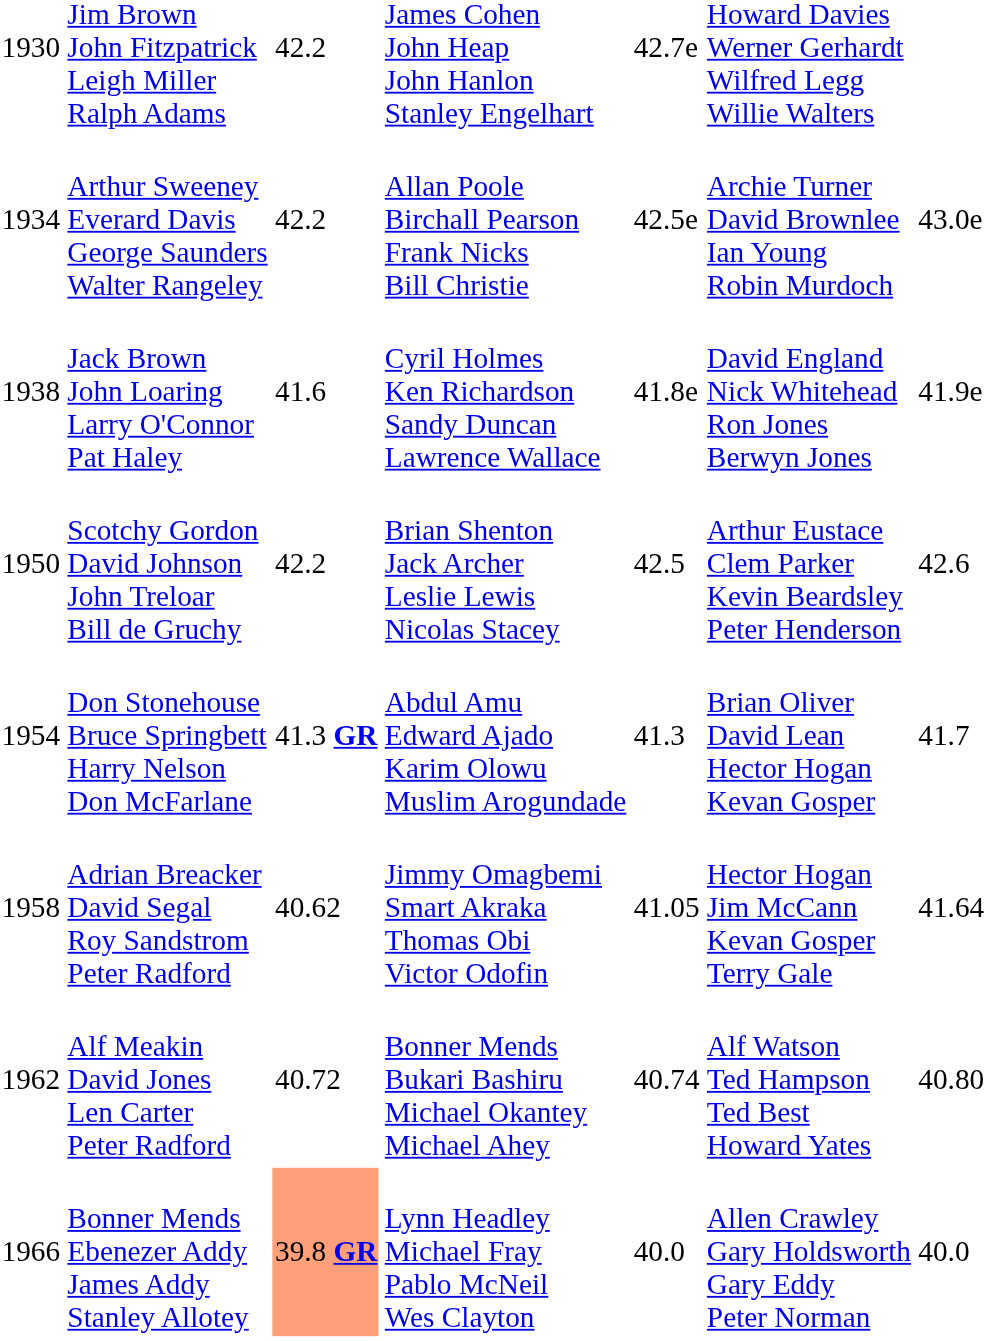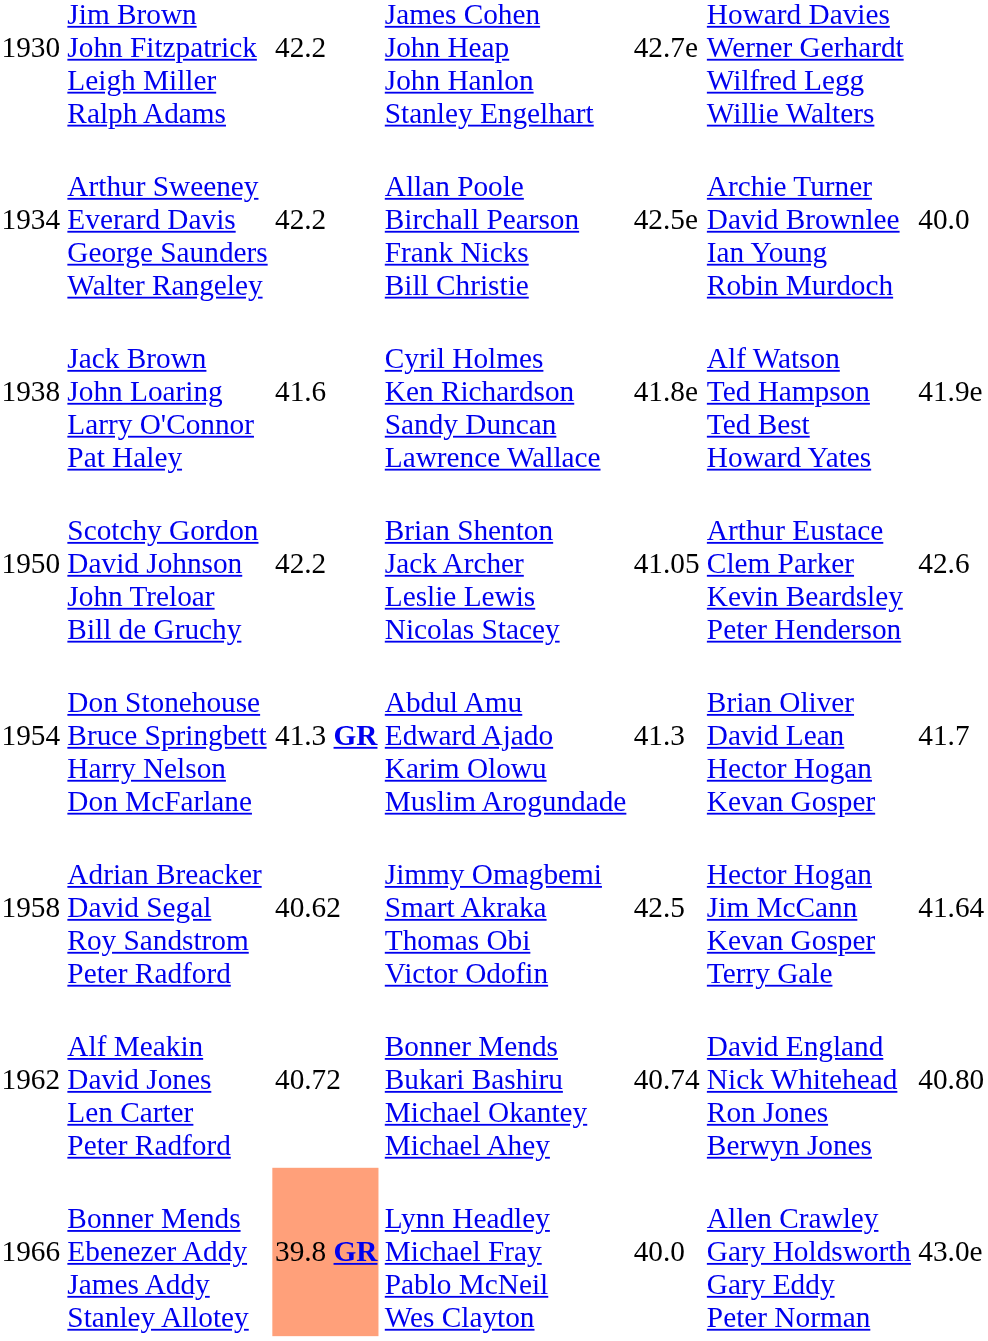 <table>
 <tr>
 <td>1930</td>
 <td><br><a href='#'>Jim Brown</a><br><a href='#'>John Fitzpatrick</a><br><a href='#'>Leigh Miller</a><br><a href='#'>Ralph Adams</a></td>
 <td>42.2</td>
 <td><br><a href='#'>James Cohen</a><br><a href='#'>John Heap</a><br><a href='#'>John Hanlon</a><br><a href='#'>Stanley Engelhart</a></td>
 <td>42.7e</td>
 <td><br><a href='#'>Howard Davies</a><br><a href='#'>Werner Gerhardt</a><br><a href='#'>Wilfred Legg</a><br><a href='#'>Willie Walters</a></td>
 <td></td>
 </tr>
 <tr>
 <td>1934</td>
 <td><br><a href='#'>Arthur Sweeney</a><br><a href='#'>Everard Davis</a><br><a href='#'>George Saunders</a><br><a href='#'>Walter Rangeley</a></td>
 <td>42.2</td>
 <td><br><a href='#'>Allan Poole</a><br><a href='#'>Birchall Pearson</a><br><a href='#'>Frank Nicks</a><br><a href='#'>Bill Christie</a></td>
 <td>42.5e</td>
 <td><br><a href='#'>Archie Turner</a><br><a href='#'>David Brownlee</a><br><a href='#'>Ian Young</a><br><a href='#'>Robin Murdoch</a></td>
-<td>43.0e</td>
+<td>40.0</td>
 </tr>
 <tr>
 <td>1938</td>
 <td><br><a href='#'>Jack Brown</a><br><a href='#'>John Loaring</a><br><a href='#'>Larry O'Connor</a><br><a href='#'>Pat Haley</a></td>
 <td>41.6</td>
 <td><br><a href='#'>Cyril Holmes</a><br><a href='#'>Ken Richardson</a><br><a href='#'>Sandy Duncan</a><br><a href='#'>Lawrence Wallace</a></td>
 <td>41.8e</td>
-<td valign=top><br><a href='#'>David England</a><br><a href='#'>Nick Whitehead</a><br><a href='#'>Ron Jones</a><br><a href='#'>Berwyn Jones</a></td>
+<td><br><a href='#'>Alf Watson</a><br><a href='#'>Ted Hampson</a><br><a href='#'>Ted Best</a><br><a href='#'>Howard Yates</a></td>
 <td>41.9e</td>
 </tr>
 <tr>
 <td>1950</td>
 <td><br><a href='#'>Scotchy Gordon</a><br><a href='#'>David Johnson</a><br><a href='#'>John Treloar</a><br><a href='#'>Bill de Gruchy</a></td>
 <td>42.2</td>
 <td><br><a href='#'>Brian Shenton</a><br><a href='#'>Jack Archer</a><br><a href='#'>Leslie Lewis</a><br><a href='#'>Nicolas Stacey</a></td>
-<td>42.5</td>
+<td>41.05</td>
 <td><br><a href='#'>Arthur Eustace</a><br><a href='#'>Clem Parker</a><br><a href='#'>Kevin Beardsley</a><br><a href='#'>Peter Henderson</a></td>
 <td>42.6</td>
 </tr>
 <tr>
 <td>1954</td>
 <td><br><a href='#'>Don Stonehouse</a><br><a href='#'>Bruce Springbett</a><br><a href='#'>Harry Nelson</a><br><a href='#'>Don McFarlane</a></td>
 <td>41.3 <strong><a href='#'>GR</a></strong></td>
 <td><br><a href='#'>Abdul Amu</a><br><a href='#'>Edward Ajado</a><br><a href='#'>Karim Olowu</a><br><a href='#'>Muslim Arogundade</a></td>
 <td>41.3</td>
 <td><br><a href='#'>Brian Oliver</a><br><a href='#'>David Lean</a><br><a href='#'>Hector Hogan</a><br><a href='#'>Kevan Gosper</a></td>
 <td>41.7</td>
 </tr>
 <tr>
 <td>1958</td>
 <td><br><a href='#'>Adrian Breacker</a><br><a href='#'>David Segal</a><br><a href='#'>Roy Sandstrom</a><br><a href='#'>Peter Radford</a></td>
 <td>40.62</td>
 <td><br><a href='#'>Jimmy Omagbemi</a><br><a href='#'>Smart Akraka</a><br><a href='#'>Thomas Obi</a><br><a href='#'>Victor Odofin</a></td>
-<td>41.05</td>
+<td>42.5</td>
 <td><br><a href='#'>Hector Hogan</a><br><a href='#'>Jim McCann</a><br><a href='#'>Kevan Gosper</a><br><a href='#'>Terry Gale</a></td>
 <td>41.64</td>
 </tr>
 <tr>
 <td>1962</td>
 <td valign=top><br><a href='#'>Alf Meakin</a><br><a href='#'>David Jones</a><br><a href='#'>Len Carter</a><br><a href='#'>Peter Radford</a></td>
 <td>40.72</td>
 <td valign=top><br><a href='#'>Bonner Mends</a><br><a href='#'>Bukari Bashiru</a><br><a href='#'>Michael Okantey</a><br><a href='#'>Michael Ahey</a></td>
 <td>40.74</td>
-<td><br><a href='#'>Alf Watson</a><br><a href='#'>Ted Hampson</a><br><a href='#'>Ted Best</a><br><a href='#'>Howard Yates</a></td>
+<td valign=top><br><a href='#'>David England</a><br><a href='#'>Nick Whitehead</a><br><a href='#'>Ron Jones</a><br><a href='#'>Berwyn Jones</a></td>
 <td>40.80</td>
 </tr>
 <tr>
 <td>1966</td>
 <td><br><a href='#'>Bonner Mends</a><br><a href='#'>Ebenezer Addy</a><br><a href='#'>James Addy</a><br><a href='#'>Stanley Allotey</a></td>
 <td style="background: lightsalmon;">39.8 <strong><a href='#'>GR</a></strong></td>
 <td><br><a href='#'>Lynn Headley</a><br><a href='#'>Michael Fray</a><br><a href='#'>Pablo McNeil</a><br><a href='#'>Wes Clayton</a></td>
 <td>40.0</td>
 <td><br><a href='#'>Allen Crawley</a><br><a href='#'>Gary Holdsworth</a><br><a href='#'>Gary Eddy</a><br><a href='#'>Peter Norman</a></td>
-<td>40.0</td>
+<td>43.0e</td>
 </tr>
 </table>
